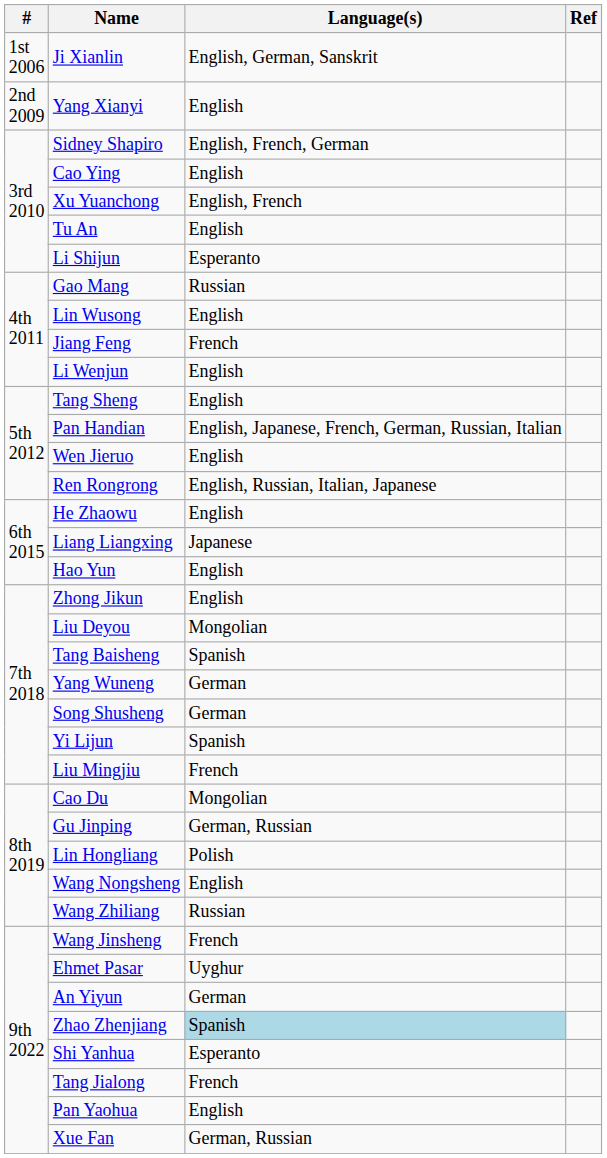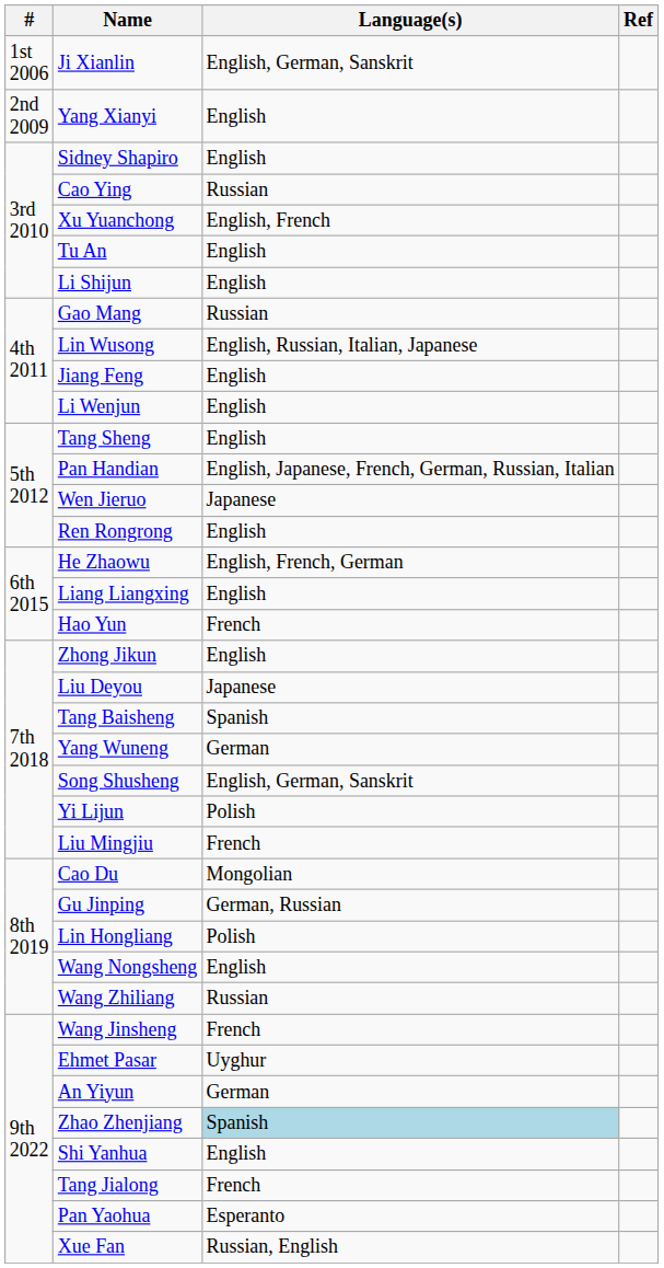 <table class="wikitable">
 <tr>
 <th>#</th>
 <th>Name</th>
 <th>Language(s)</th>
 <th>Ref</th>
 </tr>
 <tr>
 <td>1st<br>2006</td>
 <td><a href='#'>Ji Xianlin</a></td>
 <td>English, German, Sanskrit</td>
 <td></td>
 </tr>
 <tr>
 <td>2nd<br>2009</td>
 <td><a href='#'>Yang Xianyi</a></td>
 <td>English</td>
 <td></td>
 </tr>
 <tr>
 <td rowspan="5">3rd<br>2010</td>
 <td><a href='#'>Sidney Shapiro</a></td>
-<td>English, French, German</td>
+<td>English</td>
 <td></td>
 </tr>
 <tr>
 <td><a href='#'>Cao Ying</a></td>
-<td>English</td>
+<td>Russian</td>
 <td></td>
 </tr>
 <tr>
 <td><a href='#'>Xu Yuanchong</a></td>
 <td>English, French</td>
 <td></td>
 </tr>
 <tr>
 <td><a href='#'>Tu An</a></td>
 <td>English</td>
 <td></td>
 </tr>
 <tr>
 <td><a href='#'>Li Shijun</a></td>
-<td>Esperanto</td>
+<td>English</td>
 <td></td>
 </tr>
 <tr>
 <td rowspan="4">4th<br>2011</td>
 <td><a href='#'>Gao Mang</a></td>
 <td>Russian</td>
 <td></td>
 </tr>
 <tr>
 <td><a href='#'>Lin Wusong</a></td>
-<td>English</td>
+<td>English, Russian, Italian, Japanese</td>
 <td></td>
 </tr>
 <tr>
 <td><a href='#'>Jiang Feng</a></td>
-<td>French</td>
+<td>English</td>
 <td></td>
 </tr>
 <tr>
 <td><a href='#'>Li Wenjun</a></td>
 <td>English</td>
 <td></td>
 </tr>
 <tr>
 <td rowspan="4">5th<br>2012</td>
 <td><a href='#'>Tang Sheng</a></td>
 <td>English</td>
 <td></td>
 </tr>
 <tr>
 <td><a href='#'>Pan Handian</a></td>
 <td>English, Japanese, French, German, Russian, Italian</td>
 <td></td>
 </tr>
 <tr>
 <td><a href='#'>Wen Jieruo</a></td>
-<td>English</td>
+<td>Japanese</td>
 <td></td>
 </tr>
 <tr>
 <td><a href='#'>Ren Rongrong</a></td>
-<td>English, Russian, Italian, Japanese</td>
+<td>English</td>
 <td></td>
 </tr>
 <tr>
 <td rowspan="3">6th<br>2015</td>
 <td><a href='#'>He Zhaowu</a></td>
+<td>English, French, German</td>
+<td></td>
+</tr>
+<tr>
+<td><a href='#'>Liang Liangxing</a></td>
 <td>English</td>
 <td></td>
 </tr>
 <tr>
-<td><a href='#'>Liang Liangxing</a></td>
-<td>Japanese</td>
-<td></td>
-</tr>
-<tr>
 <td><a href='#'>Hao Yun</a></td>
-<td>English</td>
+<td>French</td>
 <td></td>
 </tr>
 <tr>
 <td rowspan="7">7th<br>2018</td>
 <td><a href='#'>Zhong Jikun</a></td>
 <td>English</td>
 <td></td>
 </tr>
 <tr>
 <td><a href='#'>Liu Deyou</a></td>
-<td>Mongolian</td>
+<td>Japanese</td>
 <td></td>
 </tr>
 <tr>
 <td><a href='#'>Tang Baisheng</a></td>
 <td>Spanish</td>
 <td></td>
 </tr>
 <tr>
 <td><a href='#'>Yang Wuneng</a></td>
 <td>German</td>
 <td></td>
 </tr>
 <tr>
 <td><a href='#'>Song Shusheng</a></td>
-<td>German</td>
+<td>English, German, Sanskrit</td>
 <td></td>
 </tr>
 <tr>
 <td><a href='#'>Yi Lijun</a></td>
-<td>Spanish</td>
+<td>Polish</td>
 <td></td>
 </tr>
 <tr>
 <td><a href='#'>Liu Mingjiu</a></td>
 <td>French</td>
 <td></td>
 </tr>
 <tr>
 <td rowspan="5">8th<br>2019</td>
 <td><a href='#'>Cao Du</a></td>
 <td>Mongolian</td>
 <td></td>
 </tr>
 <tr>
 <td><a href='#'>Gu Jinping</a></td>
 <td>German, Russian</td>
 <td></td>
 </tr>
 <tr>
 <td><a href='#'>Lin Hongliang</a></td>
 <td>Polish</td>
 <td></td>
 </tr>
 <tr>
 <td><a href='#'>Wang Nongsheng</a></td>
 <td>English</td>
 <td></td>
 </tr>
 <tr>
 <td><a href='#'>Wang Zhiliang</a></td>
 <td>Russian</td>
 <td></td>
 </tr>
 <tr>
 <td rowspan="8">9th<br>2022</td>
 <td><a href='#'>Wang Jinsheng</a></td>
 <td>French</td>
 <td></td>
 </tr>
 <tr>
 <td><a href='#'>Ehmet Pasar</a></td>
 <td>Uyghur</td>
 <td></td>
 </tr>
 <tr>
 <td><a href='#'>An Yiyun</a></td>
 <td>German</td>
 <td></td>
 </tr>
 <tr>
 <td><a href='#'>Zhao Zhenjiang</a></td>
 <td style="background: lightblue;">Spanish</td>
 <td></td>
 </tr>
 <tr>
 <td><a href='#'>Shi Yanhua</a></td>
-<td>Esperanto</td>
+<td>English</td>
 <td></td>
 </tr>
 <tr>
 <td><a href='#'>Tang Jialong</a></td>
 <td>French</td>
 <td></td>
 </tr>
 <tr>
 <td><a href='#'>Pan Yaohua</a></td>
-<td>English</td>
+<td>Esperanto</td>
 <td></td>
 </tr>
 <tr>
 <td><a href='#'>Xue Fan</a></td>
-<td>German, Russian</td>
+<td>Russian, English</td>
 <td></td>
 </tr>
 </table>
